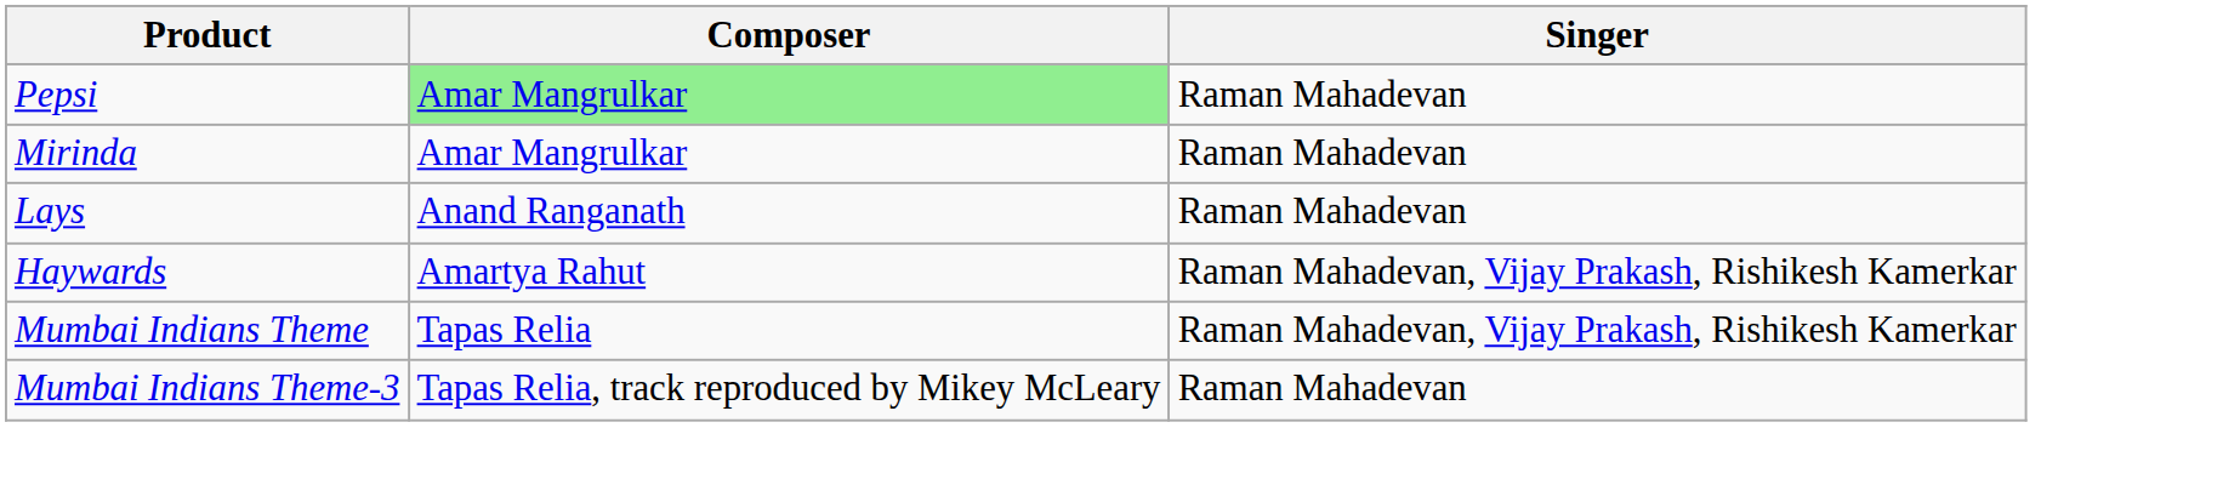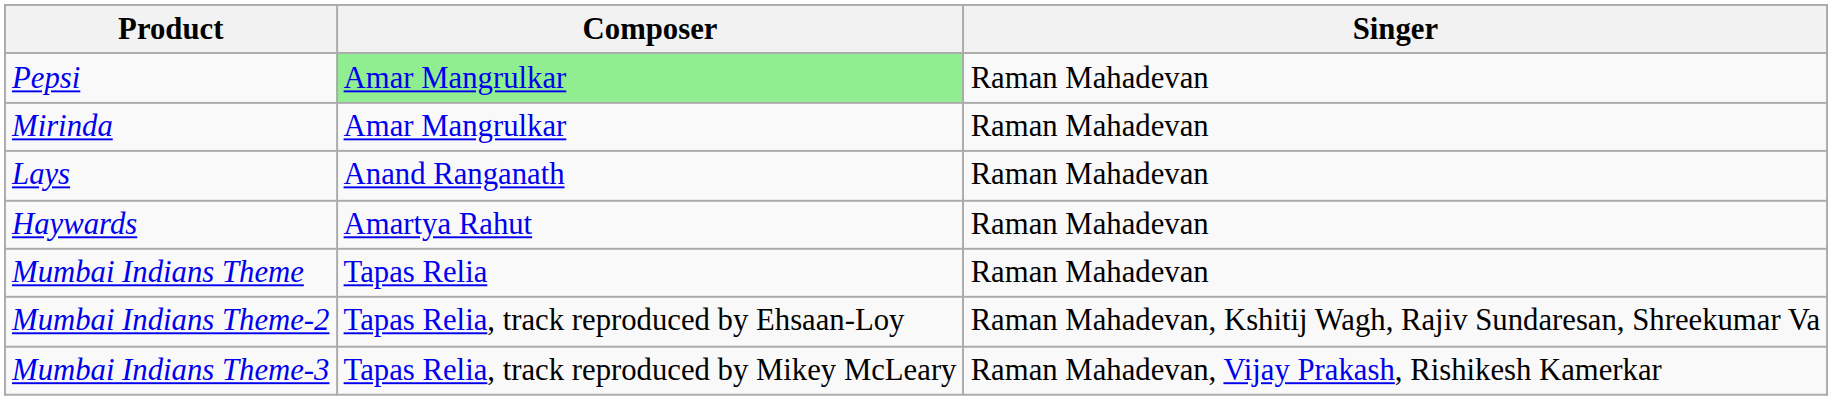 <table class="wikitable">
 <tr>
 <th>Product</th>
 <th>Composer</th>
 <th>Singer</th>
 </tr>
 <tr>
 <td><em><a href='#'>Pepsi</a></em></td>
 <td style="background: lightgreen;"><a href='#'>Amar Mangrulkar</a></td>
 <td>Raman Mahadevan</td>
 </tr>
 <tr>
 <td><em><a href='#'>Mirinda</a></em></td>
 <td><a href='#'>Amar Mangrulkar</a></td>
 <td>Raman Mahadevan</td>
 </tr>
 <tr>
 <td><em><a href='#'>Lays</a></em></td>
 <td><a href='#'>Anand Ranganath</a></td>
 <td>Raman Mahadevan</td>
 </tr>
 <tr>
 <td><em><a href='#'>Haywards</a></em></td>
 <td><a href='#'>Amartya Rahut</a></td>
-<td>Raman Mahadevan, <a href='#'>Vijay Prakash</a>, Rishikesh Kamerkar</td>
+<td>Raman Mahadevan</td>
 </tr>
 <tr>
 <td><em><a href='#'>Mumbai Indians Theme</a></em></td>
 <td><a href='#'>Tapas Relia</a></td>
-<td>Raman Mahadevan, <a href='#'>Vijay Prakash</a>, Rishikesh Kamerkar</td>
+<td>Raman Mahadevan</td>
+</tr>
+<tr>
+<td><em><a href='#'>Mumbai Indians Theme-2</a></em></td>
+<td><a href='#'>Tapas Relia</a>, track reproduced by Ehsaan-Loy</td>
+<td Raman Mahadevan, Kshitij Wagh, Rajiv Sundaresan, Shreekumar Vakkiyil>Raman Mahadevan, Kshitij Wagh, Rajiv Sundaresan, Shreekumar Va</td>
 </tr>
 <tr>
 <td><em><a href='#'>Mumbai Indians Theme-3</a></em></td>
 <td><a href='#'>Tapas Relia</a>, track reproduced by Mikey McLeary</td>
-<td>Raman Mahadevan</td>
+<td>Raman Mahadevan, <a href='#'>Vijay Prakash</a>, Rishikesh Kamerkar</td>
 </tr>
 </table>
